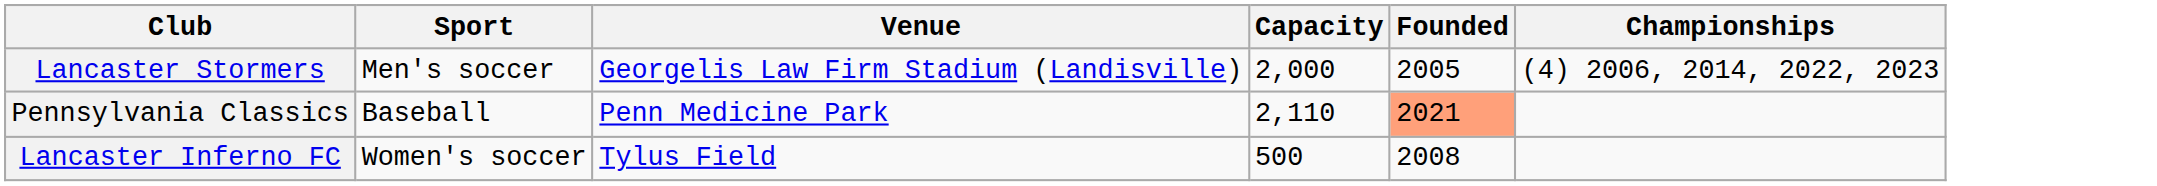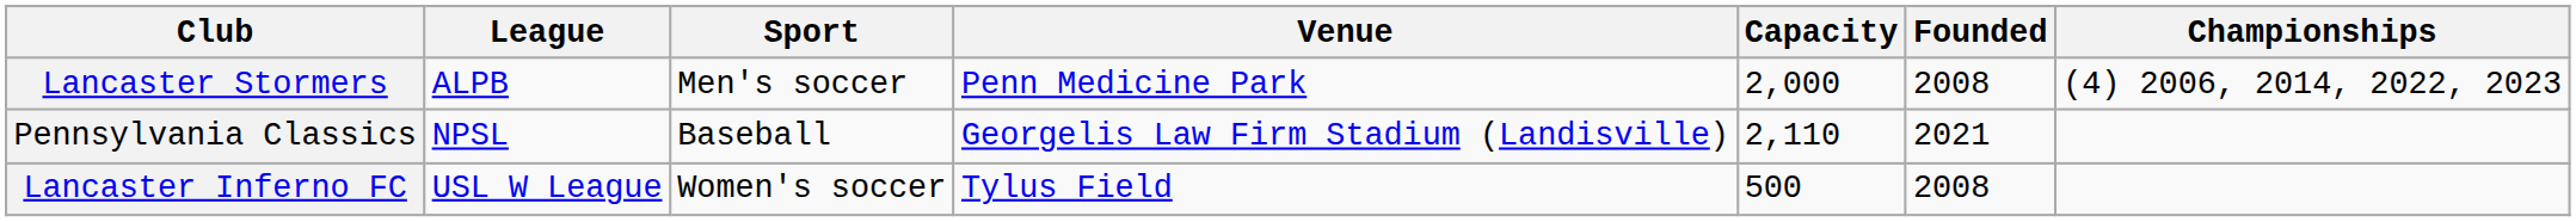 <table class="wikitable">
 <tr>
 <th scope="col">Club</th>
+<th scope="col">League</th>
 <th scope="col">Sport</th>
 <th scope="col">Venue</th>
 <th scope="col">Capacity</th>
 <th scope="col">Founded</th>
 <th scope="col">Championships</th>
 </tr>
 <tr>
 <th scope="row" style="font-weight: normal;"><a href='#'>Lancaster Stormers</a></th>
+<td><a href='#'>ALPB</a></td>
 <td>Men's soccer</td>
-<td><a href='#'>Georgelis Law Firm Stadium</a> (<a href='#'>Landisville</a>)</td>
+<td><a href='#'>Penn Medicine Park</a></td>
 <td>2,000</td>
-<td>2005</td>
+<td>2008</td>
 <td>(4) 2006, 2014, 2022, 2023</td>
 </tr>
 <tr>
 <th scope="row" style="font-weight: normal;">Pennsylvania Classics</th>
+<td><a href='#'>NPSL</a></td>
 <td>Baseball</td>
-<td><a href='#'>Penn Medicine Park</a></td>
+<td><a href='#'>Georgelis Law Firm Stadium</a> (<a href='#'>Landisville</a>)</td>
 <td>2,110</td>
-<td style="background: lightsalmon;">2021</td>
+<td>2021</td>
 <td> </td>
 </tr>
 <tr>
 <th scope="row" style="font-weight: normal;"><a href='#'>Lancaster Inferno FC</a></th>
+<td><a href='#'>USL W League</a></td>
 <td>Women's soccer</td>
 <td><a href='#'>Tylus Field</a></td>
 <td>500</td>
 <td>2008</td>
 <td> </td>
 </tr>
 </table>
